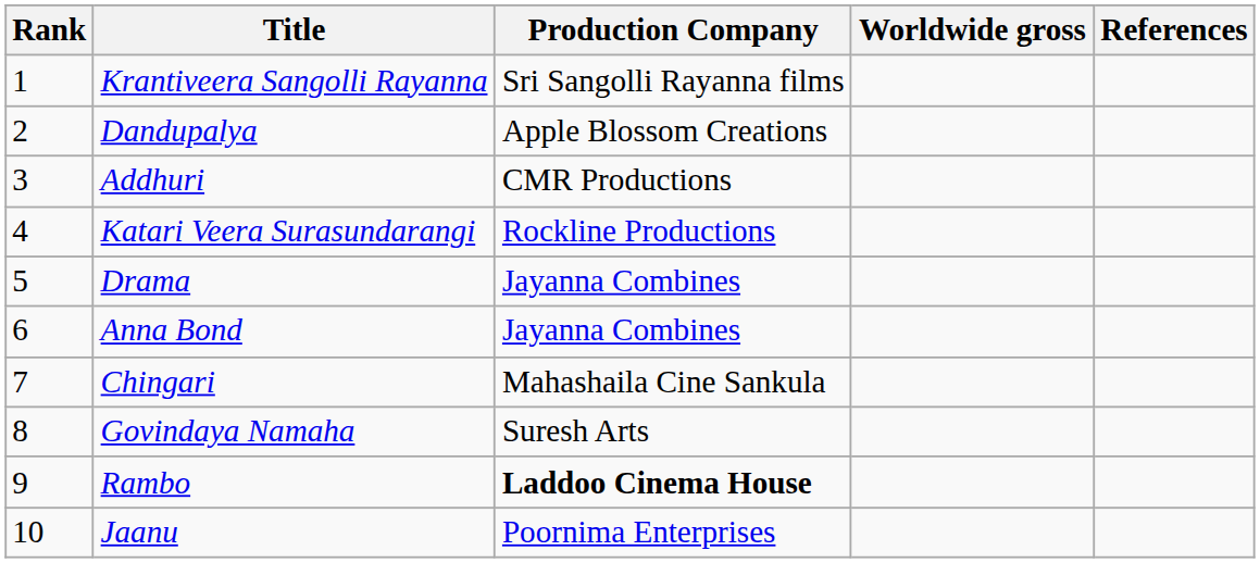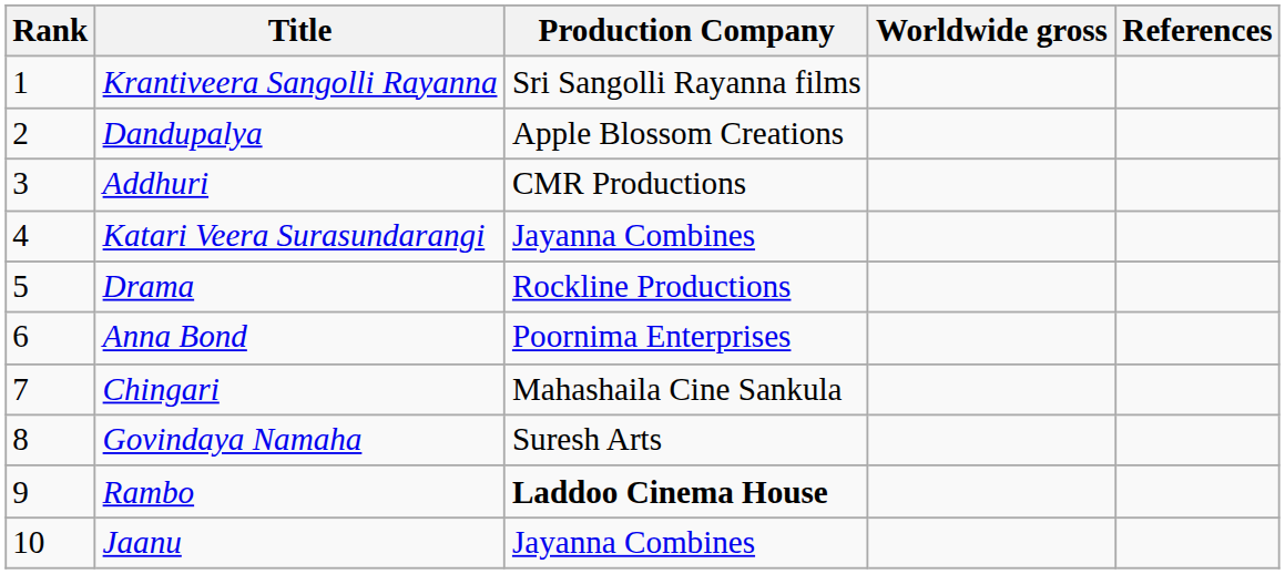 <table class="wikitable sortable" style="margin:auto; margin:auto;">
 <tr>
 <th>Rank</th>
 <th>Title</th>
 <th>Production Company</th>
 <th>Worldwide gross</th>
 <th>References</th>
 </tr>
 <tr>
 <td rowspan="1">1</td>
 <td><em><a href='#'>Krantiveera Sangolli Rayanna</a></em></td>
 <td>Sri Sangolli Rayanna films</td>
 <td></td>
 <td></td>
 </tr>
 <tr>
 <td>2</td>
 <td><em><a href='#'>Dandupalya</a></em></td>
 <td>Apple Blossom Creations</td>
 <td></td>
 <td></td>
 </tr>
 <tr>
 <td>3</td>
 <td><em><a href='#'>Addhuri</a></em></td>
 <td>CMR Productions</td>
 <td></td>
 <td></td>
 </tr>
 <tr>
 <td>4</td>
 <td><em><a href='#'>Katari Veera Surasundarangi</a></em></td>
-<td><a href='#'>Rockline Productions</a></td>
+<td><a href='#'>Jayanna Combines</a></td>
 <td></td>
 <td></td>
 </tr>
 <tr>
 <td>5</td>
 <td><em><a href='#'>Drama</a></em></td>
-<td><a href='#'>Jayanna Combines</a></td>
+<td><a href='#'>Rockline Productions</a></td>
 <td></td>
 <td></td>
 </tr>
 <tr>
 <td>6</td>
 <td><em><a href='#'>Anna Bond</a></em></td>
-<td><a href='#'>Jayanna Combines</a></td>
+<td><a href='#'>Poornima Enterprises</a></td>
 <td></td>
 <td></td>
 </tr>
 <tr>
 <td>7</td>
 <td><em><a href='#'>Chingari</a></em></td>
 <td>Mahashaila Cine Sankula</td>
 <td></td>
 <td></td>
 </tr>
 <tr>
 <td>8</td>
 <td><em><a href='#'>Govindaya Namaha</a></em></td>
 <td>Suresh Arts</td>
 <td></td>
 <td></td>
 </tr>
 <tr>
 <td>9</td>
 <td><em><a href='#'>Rambo</a></em></td>
 <td><strong>Laddoo Cinema House</strong></td>
 <td></td>
 <td></td>
 </tr>
 <tr>
 <td>10</td>
 <td><em><a href='#'>Jaanu</a></em></td>
-<td><a href='#'>Poornima Enterprises</a></td>
+<td><a href='#'>Jayanna Combines</a></td>
 <td></td>
 <td></td>
 </tr>
 </table>
